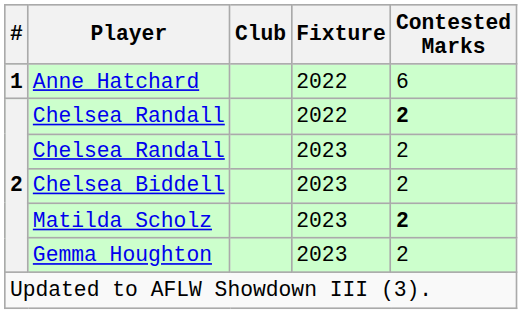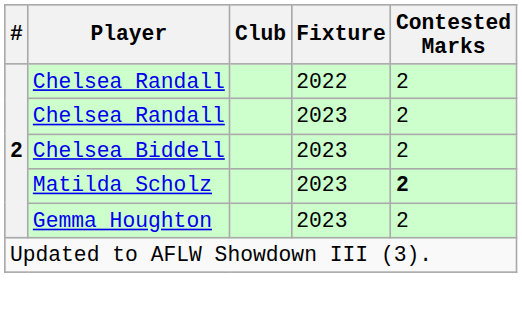 <table class="wikitable">
 <tr>
 <th>#</th>
 <th>Player</th>
 <th>Club</th>
 <th>Fixture</th>
 <th>Contested<br>Marks</th>
 </tr>
 <tr style="background:#cfc;">
-<th>1</th>
-<td><a href='#'>Anne Hatchard</a></td>
-<td></td>
-<td>2022</td>
-<td>6</td>
-</tr>
-<tr style="background:#cfc;">
 <th rowspan="5">2</th>
 <td><a href='#'>Chelsea Randall</a></td>
 <td></td>
 <td>2022</td>
-<td><strong>2</strong></td>
+<td>2</td>
 </tr>
 <tr style="background:#cfc;">
 <td><a href='#'>Chelsea Randall</a></td>
 <td></td>
 <td>2023</td>
 <td>2</td>
 </tr>
 <tr style="background:#cfc;">
 <td><a href='#'>Chelsea Biddell</a></td>
 <td></td>
 <td>2023</td>
 <td>2</td>
 </tr>
 <tr style="background:#cfc;">
 <td><a href='#'>Matilda Scholz</a></td>
 <td></td>
 <td>2023</td>
 <td><strong>2</strong></td>
 </tr>
 <tr style="background:#cfc;">
 <td><a href='#'>Gemma Houghton</a></td>
 <td></td>
 <td>2023</td>
 <td>2</td>
 </tr>
 <tr>
 <td colspan="5">Updated to AFLW Showdown III (3).</td>
 </tr>
 </table>
